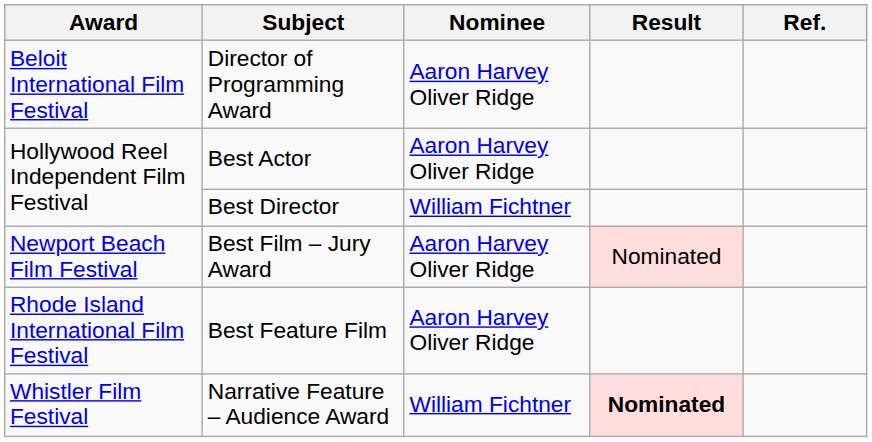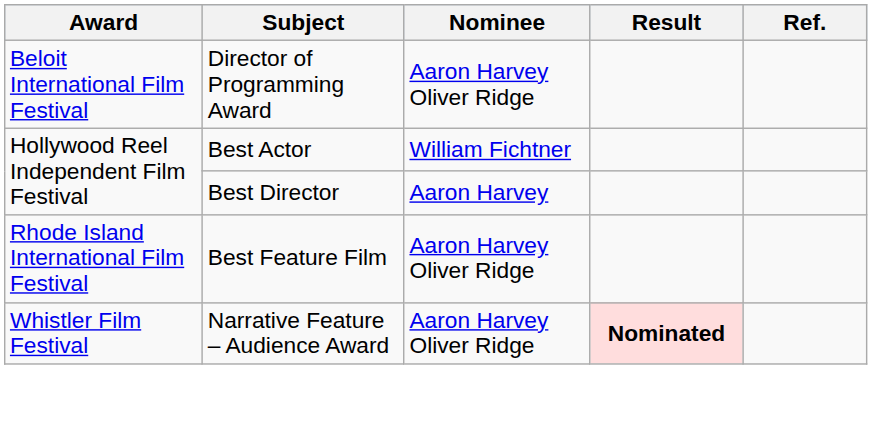 <table class="wikitable">
 <tr style="background:#b0c4de; text-align:center;">
 <th style="width:10em;">Award</th>
 <th style="width:10em;">Subject</th>
 <th style="width:10em;">Nominee</th>
 <th style="width:7em;">Result</th>
 <th style="width:7em;">Ref.</th>
 </tr>
 <tr>
 <td rowspan=1><a href='#'>Beloit International Film Festival</a></td>
 <td>Director of Programming Award</td>
 <td><a href='#'>Aaron Harvey</a><br>Oliver Ridge</td>
 <td></td>
 <td></td>
 </tr>
 <tr>
 <td rowspan=2>Hollywood Reel Independent Film Festival</td>
 <td>Best Actor</td>
-<td><a href='#'>Aaron Harvey</a><br>Oliver Ridge</td>
+<td><a href='#'>William Fichtner</a></td>
 <td></td>
 <td></td>
 </tr>
 <tr>
 <td>Best Director</td>
-<td><a href='#'>William Fichtner</a></td>
+<td><a href='#'>Aaron Harvey</a></td>
 <td></td>
-<td></td>
-</tr>
-<tr>
-<td rowspan=1><a href='#'>Newport Beach Film Festival</a></td>
-<td>Best Film – Jury Award</td>
-<td><a href='#'>Aaron Harvey</a><br>Oliver Ridge</td>
-<td rowspan="1" style="background: #FDD; color: black; vertical-align: middle; text-align: center;">Nominated</td>
 <td></td>
 </tr>
 <tr>
 <td rowspan=1><a href='#'>Rhode Island International Film Festival</a></td>
 <td>Best Feature Film</td>
 <td><a href='#'>Aaron Harvey</a><br>Oliver Ridge</td>
 <td></td>
 <td></td>
 </tr>
 <tr>
 <td rowspan=1><a href='#'>Whistler Film Festival</a></td>
 <td>Narrative Feature – Audience Award</td>
-<td><a href='#'>William Fichtner</a></td>
+<td><a href='#'>Aaron Harvey</a><br>Oliver Ridge</td>
 <td rowspan="1" style="background: #FDD; color: black; vertical-align: middle; text-align: center;"><strong>Nominated</strong></td>
 <td></td>
 </tr>
 </table>
